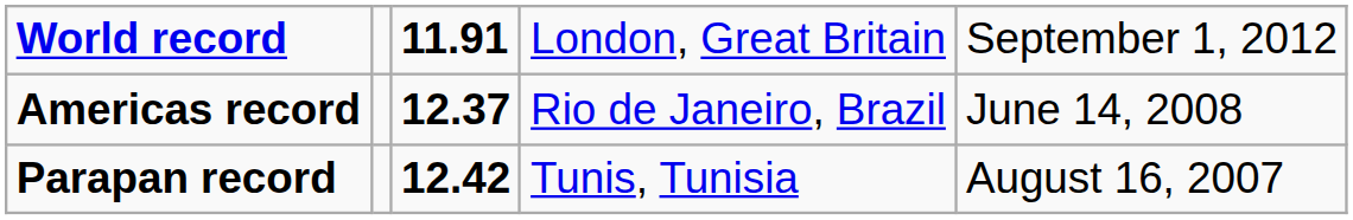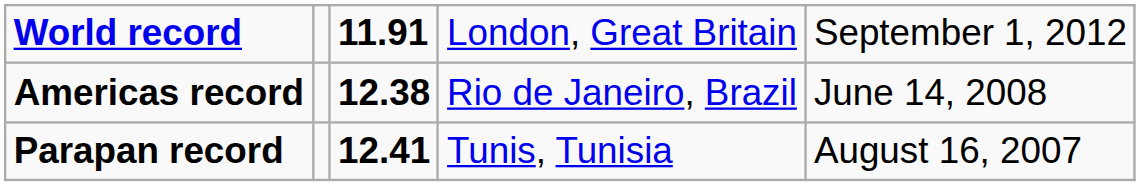 <table class="wikitable">
 <tr>
 <td><strong><a href='#'>World record</a></strong></td>
 <td></td>
 <td><strong>11.91</strong></td>
 <td><a href='#'>London</a>, <a href='#'>Great Britain</a></td>
 <td>September 1, 2012</td>
 </tr>
 <tr>
 <td><strong>Americas record</strong></td>
 <td></td>
-<td><strong>12.37</strong></td>
+<td><strong>12.38</strong></td>
 <td><a href='#'>Rio de Janeiro</a>, <a href='#'>Brazil</a></td>
 <td>June 14, 2008</td>
 </tr>
 <tr>
 <td><strong>Parapan record</strong></td>
 <td></td>
-<td><strong>12.42</strong></td>
+<td><strong>12.41</strong></td>
 <td><a href='#'>Tunis</a>, <a href='#'>Tunisia</a></td>
 <td>August 16, 2007</td>
 </tr>
 </table>
